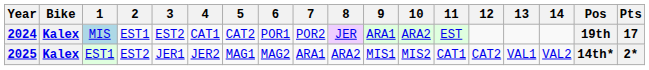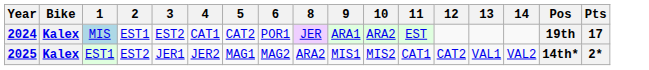 <table class="wikitable" style="text-align:center">
 <tr>
 <th>Year</th>
 <th>Bike</th>
 <th>1</th>
 <th>2</th>
 <th>3</th>
 <th>4</th>
 <th>5</th>
 <th>6</th>
-<th>7</th>
 <th>8</th>
 <th>9</th>
 <th>10</th>
 <th>11</th>
 <th>12</th>
 <th>13</th>
 <th>14</th>
 <th>Pos</th>
 <th>Pts</th>
 </tr>
 <tr>
 <th><a href='#'>2024</a></th>
 <th><a href='#'>Kalex</a></th>
 <td style="background: lightblue;"><a href='#'>MIS</a></td>
 <td><a href='#'>EST1</a></td>
 <td><a href='#'>EST2</a></td>
 <td><a href='#'>CAT1</a></td>
 <td><a href='#'>CAT2</a></td>
 <td><a href='#'>POR1</a></td>
-<td><a href='#'>POR2</a></td>
 <td style="background:#EFCFFF;"><a href='#'>JER</a><br></td>
 <td style="background:#DFFFDF;"><a href='#'>ARA1</a><br></td>
 <td style="background:#DFFFDF;"><a href='#'>ARA2</a><br></td>
 <td style="background:#DFFFDF;"><a href='#'>EST</a><br></td>
 <td></td>
 <td></td>
 <td></td>
 <th>19th</th>
 <th>17</th>
 </tr>
 <tr>
 <th><a href='#'>2025</a></th>
 <th><a href='#'>Kalex</a></th>
 <td style="background:#dfffdf;"><a href='#'>EST1</a><br></td>
 <td style="background:#;"><a href='#'>EST2</a><br></td>
 <td style="background:#;"><a href='#'>JER1</a><br></td>
 <td style="background:#;"><a href='#'>JER2</a><br></td>
 <td style="background:#;"><a href='#'>MAG1</a><br></td>
 <td style="background:#;"><a href='#'>MAG2</a><br></td>
-<td style="background:#;"><a href='#'>ARA1</a><br></td>
 <td style="background:#;"><a href='#'>ARA2</a><br></td>
 <td style="background:#;"><a href='#'>MIS1</a><br></td>
 <td style="background:#;"><a href='#'>MIS2</a><br></td>
 <td style="background:#;"><a href='#'>CAT1</a><br></td>
 <td style="background:#;"><a href='#'>CAT2</a><br></td>
 <td style="background:#;"><a href='#'>VAL1</a><br></td>
 <td style="background:#;"><a href='#'>VAL2</a><br></td>
 <th style="background:#;">14th*</th>
 <th style="background:#;">2*</th>
 </tr>
 </table>
